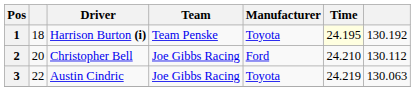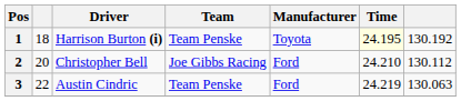 <table class="wikitable" style="font-size:95%">
 <tr>
 <th>Pos</th>
 <th></th>
 <th>Driver</th>
 <th>Team</th>
 <th>Manufacturer</th>
 <th>Time</th>
 <th></th>
 </tr>
 <tr>
 <th>1</th>
 <td>18</td>
 <td><a href='#'>Harrison Burton</a> <strong>(i)</strong></td>
 <td><a href='#'>Team Penske</a></td>
 <td><a href='#'>Toyota</a></td>
 <td style="background: lightyellow;">24.195</td>
 <td>130.192</td>
 </tr>
 <tr>
 <th>2</th>
 <td>20</td>
 <td><a href='#'>Christopher Bell</a></td>
 <td><a href='#'>Joe Gibbs Racing</a></td>
 <td><a href='#'>Ford</a></td>
 <td>24.210</td>
 <td>130.112</td>
 </tr>
 <tr>
 <th>3</th>
 <td>22</td>
 <td><a href='#'>Austin Cindric</a></td>
-<td><a href='#'>Joe Gibbs Racing</a></td>
-<td><a href='#'>Toyota</a></td>
+<td><a href='#'>Team Penske</a></td>
+<td><a href='#'>Ford</a></td>
 <td>24.219</td>
 <td>130.063</td>
 </tr>
 <tr>
 </tr>
 </table>
